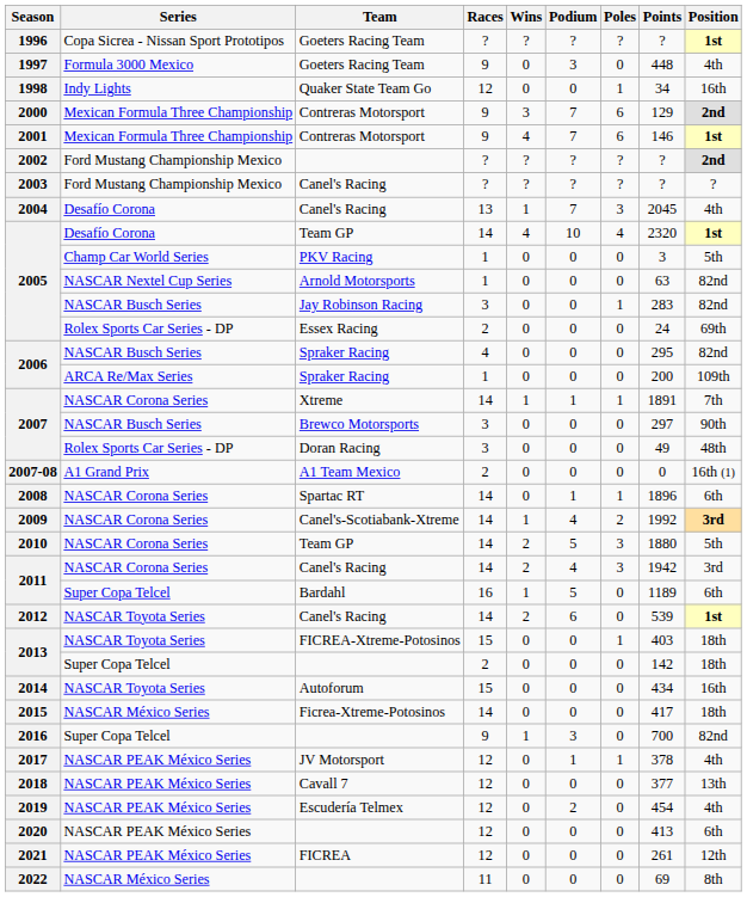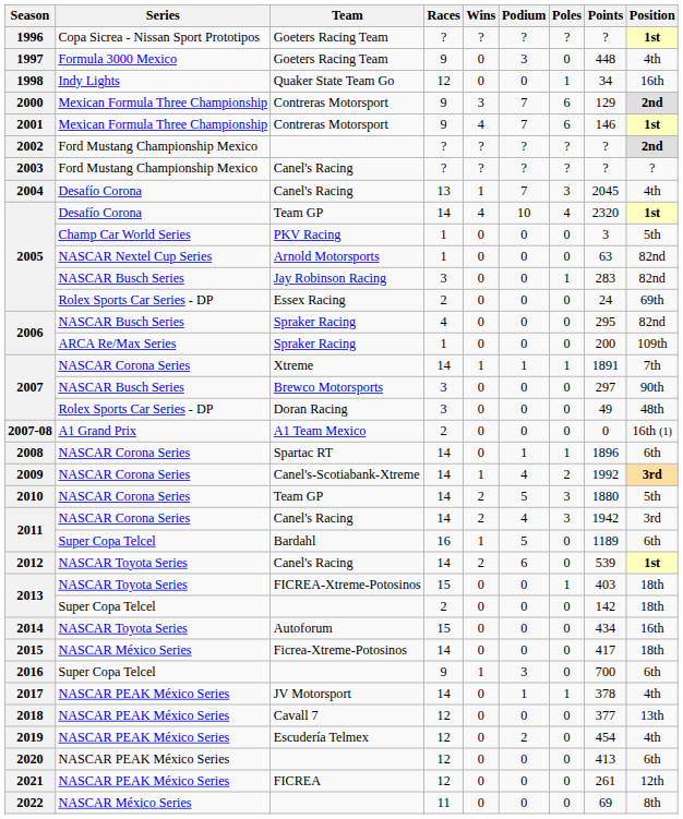 <table class="wikitable" style="font-size: 95%; text-align:center">
 <tr>
 <th>Season</th>
 <th>Series</th>
 <th>Team</th>
 <th>Races</th>
 <th>Wins</th>
 <th>Podium</th>
 <th>Poles</th>
 <th>Points</th>
 <th>Position</th>
 </tr>
 <tr>
 <th>1996</th>
 <td align=left>Copa Sicrea - Nissan Sport Prototipos</td>
 <td align=left>Goeters Racing Team</td>
 <td>?</td>
 <td>?</td>
 <td>?</td>
 <td>?</td>
 <td>?</td>
 <td style="background:#FFFFBF;"><strong>1st</strong></td>
 </tr>
 <tr>
 <th>1997</th>
 <td align=left><a href='#'>Formula 3000 Mexico</a></td>
 <td align=left>Goeters Racing Team</td>
 <td>9</td>
 <td>0</td>
 <td>3</td>
 <td>0</td>
 <td>448</td>
 <td>4th</td>
 </tr>
 <tr>
 <th>1998</th>
 <td align=left><a href='#'>Indy Lights</a></td>
 <td align=left>Quaker State Team Go</td>
 <td>12</td>
 <td>0</td>
 <td>0</td>
 <td>1</td>
 <td>34</td>
 <td>16th</td>
 </tr>
 <tr>
 <th>2000</th>
 <td align=left><a href='#'>Mexican Formula Three Championship</a></td>
 <td align=left>Contreras Motorsport</td>
 <td>9</td>
 <td>3</td>
 <td>7</td>
 <td>6</td>
 <td>129</td>
 <td style="background:#DFDFDF;"><strong>2nd</strong></td>
 </tr>
 <tr>
 <th>2001</th>
 <td align=left><a href='#'>Mexican Formula Three Championship</a></td>
 <td align=left>Contreras Motorsport</td>
 <td>9</td>
 <td>4</td>
 <td>7</td>
 <td>6</td>
 <td>146</td>
 <td style="background:#FFFFBF;"><strong>1st</strong></td>
 </tr>
 <tr>
 <th>2002</th>
 <td align=left>Ford Mustang Championship Mexico</td>
 <td align=left></td>
 <td>?</td>
 <td>?</td>
 <td>?</td>
 <td>?</td>
 <td>?</td>
 <td style="background:#DFDFDF;"><strong>2nd</strong></td>
 </tr>
 <tr>
 <th>2003</th>
 <td align=left>Ford Mustang Championship Mexico</td>
 <td align=left>Canel's Racing</td>
 <td>?</td>
 <td>?</td>
 <td>?</td>
 <td>?</td>
 <td>?</td>
 <td>?</td>
 </tr>
 <tr>
 <th>2004</th>
 <td align=left><a href='#'>Desafío Corona</a></td>
 <td align=left>Canel's Racing</td>
 <td>13</td>
 <td>1</td>
 <td>7</td>
 <td>3</td>
 <td>2045</td>
 <td>4th</td>
 </tr>
 <tr>
 <th rowspan=5>2005</th>
 <td align=left><a href='#'>Desafío Corona</a></td>
 <td align=left>Team GP</td>
 <td>14</td>
 <td>4</td>
 <td>10</td>
 <td>4</td>
 <td>2320</td>
 <td style="background:#FFFFBF;"><strong>1st</strong></td>
 </tr>
 <tr>
 <td align=left><a href='#'>Champ Car World Series</a></td>
 <td align=left><a href='#'>PKV Racing</a></td>
 <td>1</td>
 <td>0</td>
 <td>0</td>
 <td>0</td>
 <td>3</td>
 <td>5th</td>
 </tr>
 <tr>
 <td align=left><a href='#'>NASCAR Nextel Cup Series</a></td>
 <td align=left><a href='#'>Arnold Motorsports</a></td>
 <td>1</td>
 <td>0</td>
 <td>0</td>
 <td>0</td>
 <td>63</td>
 <td>82nd</td>
 </tr>
 <tr>
 <td align=left><a href='#'>NASCAR Busch Series</a></td>
 <td align=left><a href='#'>Jay Robinson Racing</a></td>
 <td>3</td>
 <td>0</td>
 <td>0</td>
 <td>1</td>
 <td>283</td>
 <td>82nd</td>
 </tr>
 <tr>
 <td align=left><a href='#'>Rolex Sports Car Series</a> - DP</td>
 <td align=left>Essex Racing</td>
 <td>2</td>
 <td>0</td>
 <td>0</td>
 <td>0</td>
 <td>24</td>
 <td>69th</td>
 </tr>
 <tr>
 <th rowspan=2>2006</th>
 <td align=left><a href='#'>NASCAR Busch Series</a></td>
 <td align=left><a href='#'>Spraker Racing</a></td>
 <td>4</td>
 <td>0</td>
 <td>0</td>
 <td>0</td>
 <td>295</td>
 <td>82nd</td>
 </tr>
 <tr>
 <td align=left><a href='#'>ARCA Re/Max Series</a></td>
 <td align=left><a href='#'>Spraker Racing</a></td>
 <td>1</td>
 <td>0</td>
 <td>0</td>
 <td>0</td>
 <td>200</td>
 <td>109th</td>
 </tr>
 <tr>
 <th rowspan=3>2007</th>
 <td align=left><a href='#'>NASCAR Corona Series</a></td>
 <td align=left>Xtreme</td>
 <td>14</td>
 <td>1</td>
 <td>1</td>
 <td>1</td>
 <td>1891</td>
 <td>7th</td>
 </tr>
 <tr>
 <td align=left><a href='#'>NASCAR Busch Series</a></td>
 <td align=left><a href='#'>Brewco Motorsports</a></td>
 <td>3</td>
 <td>0</td>
 <td>0</td>
 <td>0</td>
 <td>297</td>
 <td>90th</td>
 </tr>
 <tr>
 <td align=left><a href='#'>Rolex Sports Car Series</a> - DP</td>
 <td align=left>Doran Racing</td>
 <td>3</td>
 <td>0</td>
 <td>0</td>
 <td>0</td>
 <td>49</td>
 <td>48th</td>
 </tr>
 <tr>
 <th>2007-08</th>
 <td align=left><a href='#'>A1 Grand Prix</a></td>
 <td align=left><a href='#'>A1 Team Mexico</a></td>
 <td>2</td>
 <td>0</td>
 <td>0</td>
 <td>0</td>
 <td>0</td>
 <td>16th <small>(1)</small></td>
 </tr>
 <tr>
 <th>2008</th>
 <td align=left><a href='#'>NASCAR Corona Series</a></td>
 <td align=left>Spartac RT</td>
 <td>14</td>
 <td>0</td>
 <td>1</td>
 <td>1</td>
 <td>1896</td>
 <td>6th</td>
 </tr>
 <tr>
 <th>2009</th>
 <td align=left><a href='#'>NASCAR Corona Series</a></td>
 <td align=left>Canel's-Scotiabank-Xtreme</td>
 <td>14</td>
 <td>1</td>
 <td>4</td>
 <td>2</td>
 <td>1992</td>
 <td style="background:#FFDF9F;"><strong>3rd</strong></td>
 </tr>
 <tr>
 <th>2010</th>
 <td align=left><a href='#'>NASCAR Corona Series</a></td>
 <td align=left>Team GP</td>
 <td>14</td>
 <td>2</td>
 <td>5</td>
 <td>3</td>
 <td>1880</td>
 <td>5th</td>
 </tr>
 <tr>
 <th rowspan=2>2011</th>
 <td align=left><a href='#'>NASCAR Corona Series</a></td>
 <td align=left>Canel's Racing</td>
 <td>14</td>
 <td>2</td>
 <td>4</td>
 <td>3</td>
 <td>1942</td>
 <td>3rd</td>
 </tr>
 <tr>
 <td align=left><a href='#'>Super Copa Telcel</a></td>
 <td align=left>Bardahl</td>
 <td>16</td>
 <td>1</td>
 <td>5</td>
 <td>0</td>
 <td>1189</td>
 <td>6th</td>
 </tr>
 <tr>
 <th>2012</th>
 <td align=left><a href='#'>NASCAR Toyota Series</a></td>
 <td align=left>Canel's Racing</td>
 <td>14</td>
 <td>2</td>
 <td>6</td>
 <td>0</td>
 <td>539</td>
 <td style="background:#FFFFBF;"><strong>1st</strong></td>
 </tr>
 <tr>
 <th rowspan=2>2013</th>
 <td align=left><a href='#'>NASCAR Toyota Series</a></td>
 <td align=left>FICREA-Xtreme-Potosinos</td>
 <td>15</td>
 <td>0</td>
 <td>0</td>
 <td>1</td>
 <td>403</td>
 <td>18th</td>
 </tr>
 <tr>
 <td align=left>Super Copa Telcel</td>
 <td align=left></td>
 <td>2</td>
 <td>0</td>
 <td>0</td>
 <td>0</td>
 <td>142</td>
 <td>18th</td>
 </tr>
 <tr>
 <th>2014</th>
 <td align=left><a href='#'>NASCAR Toyota Series</a></td>
 <td align=left>Autoforum</td>
 <td>15</td>
 <td>0</td>
 <td>0</td>
 <td>0</td>
 <td>434</td>
 <td>16th</td>
 </tr>
 <tr>
 <th>2015</th>
 <td align=left><a href='#'>NASCAR México Series</a></td>
 <td align=left>Ficrea-Xtreme-Potosinos</td>
 <td>14</td>
 <td>0</td>
 <td>0</td>
 <td>0</td>
 <td>417</td>
 <td>18th</td>
 </tr>
 <tr>
 <th>2016</th>
 <td align=left>Super Copa Telcel</td>
 <td align=left></td>
 <td>9</td>
 <td>1</td>
 <td>3</td>
 <td>0</td>
 <td>700</td>
-<td>82nd</td>
+<td>6th</td>
 </tr>
 <tr>
 <th>2017</th>
 <td align=left><a href='#'>NASCAR PEAK México Series</a></td>
 <td align=left>JV Motorsport</td>
-<td>12</td>
+<td>14</td>
 <td>0</td>
 <td>1</td>
 <td>1</td>
 <td>378</td>
 <td>4th</td>
 </tr>
 <tr>
 <th>2018</th>
 <td align=left><a href='#'>NASCAR PEAK México Series</a></td>
 <td align=left>Cavall 7</td>
 <td>12</td>
 <td>0</td>
 <td>0</td>
 <td>0</td>
 <td>377</td>
 <td>13th</td>
 </tr>
 <tr>
 <th>2019</th>
 <td align=left><a href='#'>NASCAR PEAK México Series</a></td>
 <td align=left>Escudería Telmex</td>
 <td>12</td>
 <td>0</td>
 <td>2</td>
 <td>0</td>
 <td>454</td>
 <td>4th</td>
 </tr>
 <tr>
 <th>2020</th>
 <td align=left>NASCAR PEAK México Series</td>
 <td align=left></td>
 <td>12</td>
 <td>0</td>
 <td>0</td>
 <td>0</td>
 <td>413</td>
 <td>6th</td>
 </tr>
 <tr>
 <th>2021</th>
 <td align=left><a href='#'>NASCAR PEAK México Series</a></td>
 <td align=left>FICREA</td>
 <td>12</td>
 <td>0</td>
 <td>0</td>
 <td>0</td>
 <td>261</td>
 <td>12th</td>
 </tr>
 <tr>
 <th>2022</th>
 <td align=left><a href='#'>NASCAR México Series</a></td>
 <td align=left></td>
 <td>11</td>
 <td>0</td>
 <td>0</td>
 <td>0</td>
 <td>69</td>
 <td>8th</td>
 </tr>
 </table>
